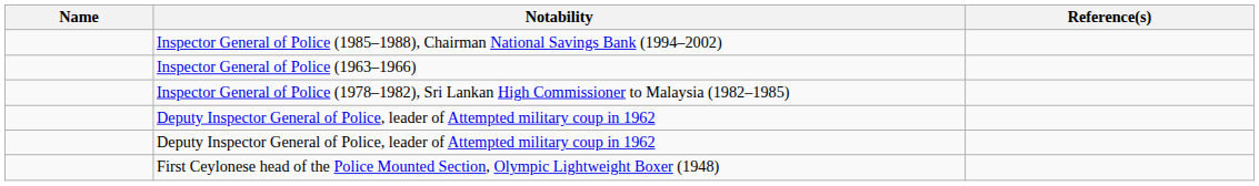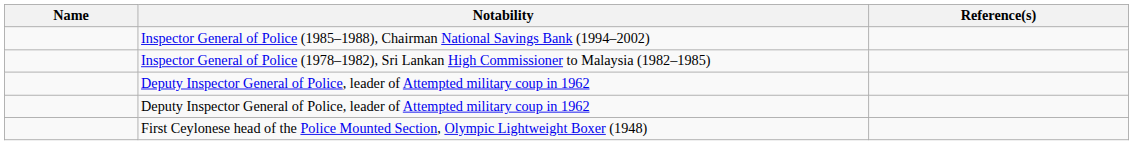 <table class="wikitable sortable" style="width:100%">
 <tr>
 <th style="width:*;">Name</th>
 <th style="width:65%;" class="unsortable">Notability</th>
 <th style="width:*;" class="unsortable">Reference(s)</th>
 </tr>
 <tr>
 <td></td>
 <td><a href='#'>Inspector General of Police</a> (1985–1988), Chairman <a href='#'>National Savings Bank</a> (1994–2002)</td>
-<td style="text-align:center;"></td>
-</tr>
-<tr>
-<td></td>
-<td><a href='#'>Inspector General of Police</a> (1963–1966)</td>
 <td style="text-align:center;"></td>
 </tr>
 <tr>
 <td></td>
 <td><a href='#'>Inspector General of Police</a> (1978–1982), Sri Lankan <a href='#'>High Commissioner</a> to Malaysia (1982–1985)</td>
 <td style="text-align:center;"></td>
 </tr>
 <tr>
 <td></td>
 <td><a href='#'>Deputy Inspector General of Police</a>, leader of <a href='#'>Attempted military coup in 1962</a></td>
 <td style="text-align:center;"></td>
 </tr>
 <tr>
 <td></td>
 <td>Deputy Inspector General of Police, leader of <a href='#'>Attempted military coup in 1962</a></td>
 <td style="text-align:center;"></td>
 </tr>
 <tr>
 <td></td>
 <td>First Ceylonese head of the <a href='#'>Police Mounted Section</a>, <a href='#'>Olympic Lightweight Boxer</a> (1948)</td>
 <td style="text-align:center;"></td>
 </tr>
 </table>
